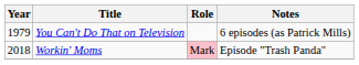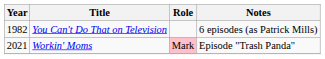 <table class="wikitable">
 <tr>
 <th>Year</th>
 <th>Title</th>
 <th>Role</th>
 <th>Notes</th>
 </tr>
 <tr>
-<td>1979</td>
+<td>1982</td>
 <td><em><a href='#'>You Can't Do That on Television</a></em></td>
 <td></td>
 <td>6 episodes (as Patrick Mills)</td>
 </tr>
 <tr>
-<td>2018</td>
+<td>2021</td>
 <td><em><a href='#'>Workin' Moms</a></em></td>
 <td style="background: pink;">Mark</td>
 <td>Episode "Trash Panda"</td>
 </tr>
 <tr>
 </tr>
 </table>
